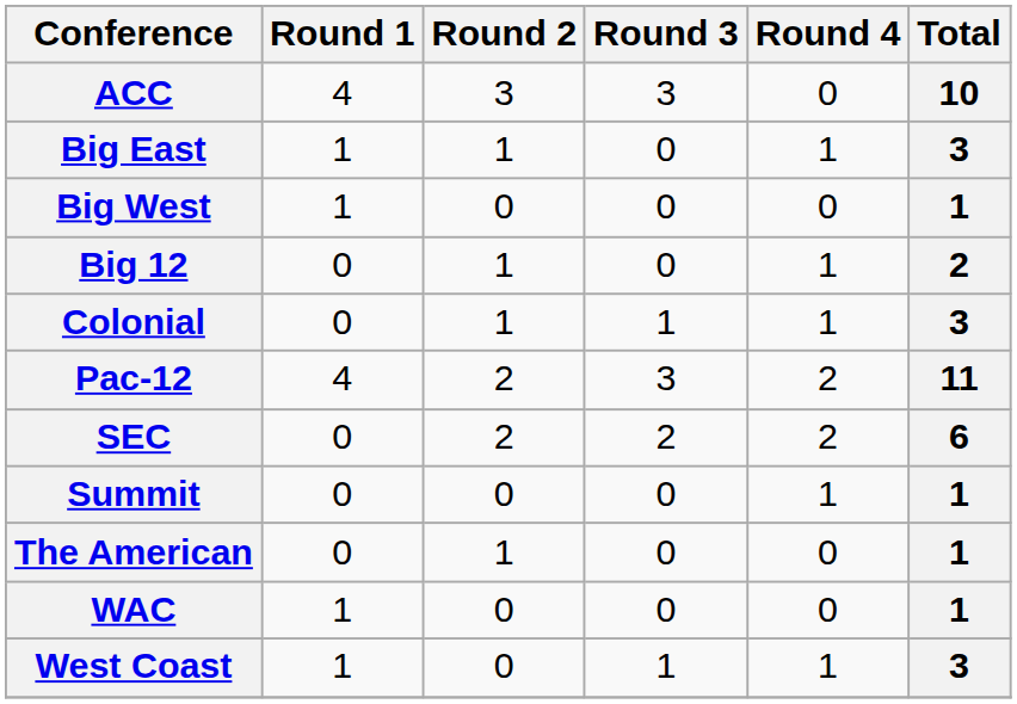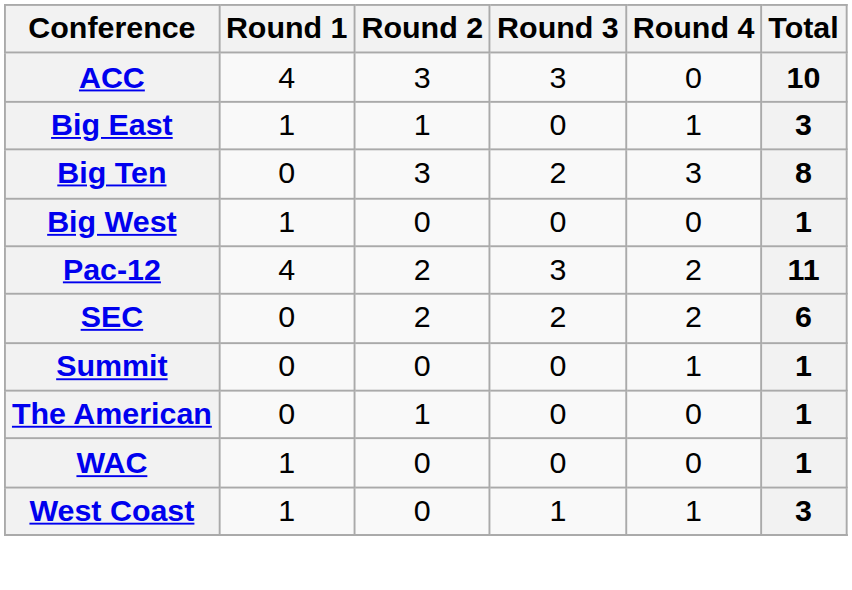 <table class="wikitable sortable" style="text-align:center">
 <tr>
 <th>Conference</th>
 <th>Round 1</th>
 <th>Round 2</th>
 <th>Round 3</th>
 <th>Round 4</th>
 <th>Total</th>
 </tr>
 <tr>
 <th><a href='#'>ACC</a></th>
 <td>4</td>
 <td>3</td>
 <td>3</td>
 <td>0</td>
 <th>10</th>
 </tr>
 <tr>
 <th><a href='#'>Big East</a></th>
 <td>1</td>
 <td>1</td>
 <td>0</td>
 <td>1</td>
 <th>3</th>
 </tr>
 <tr>
+<th><a href='#'>Big Ten</a></th>
+<td>0</td>
+<td>3</td>
+<td>2</td>
+<td>3</td>
+<th>8</th>
+</tr>
+<tr>
 <th><a href='#'>Big West</a></th>
 <td>1</td>
 <td>0</td>
 <td>0</td>
 <td>0</td>
 <th>1</th>
-</tr>
-<tr>
-<th><a href='#'>Big 12</a></th>
-<td>0</td>
-<td>1</td>
-<td>0</td>
-<td>1</td>
-<th>2</th>
-</tr>
-<tr>
-<th><a href='#'>Colonial</a></th>
-<td>0</td>
-<td>1</td>
-<td>1</td>
-<td>1</td>
-<th>3</th>
 </tr>
 <tr>
 <th><a href='#'>Pac-12</a></th>
 <td>4</td>
 <td>2</td>
 <td>3</td>
 <td>2</td>
 <th>11</th>
 </tr>
 <tr>
 <th><a href='#'>SEC</a></th>
 <td>0</td>
 <td>2</td>
 <td>2</td>
 <td>2</td>
 <th>6</th>
 </tr>
 <tr>
 <th><a href='#'>Summit</a></th>
 <td>0</td>
 <td>0</td>
 <td>0</td>
 <td>1</td>
 <th>1</th>
 </tr>
 <tr>
 <th><a href='#'>The American</a></th>
 <td>0</td>
 <td>1</td>
 <td>0</td>
 <td>0</td>
 <th>1</th>
 </tr>
 <tr>
 <th><a href='#'>WAC</a></th>
 <td>1</td>
 <td>0</td>
 <td>0</td>
 <td>0</td>
 <th>1</th>
 </tr>
 <tr>
 <th><a href='#'>West Coast</a></th>
 <td>1</td>
 <td>0</td>
 <td>1</td>
 <td>1</td>
 <th>3</th>
 </tr>
 <tr>
 </tr>
 </table>
